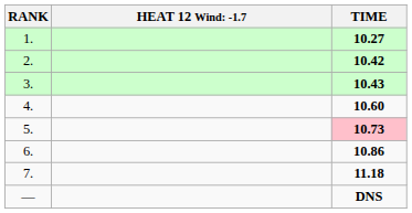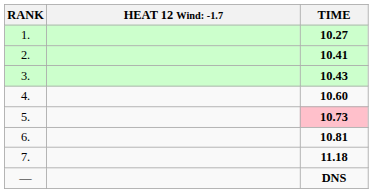 <table class="wikitable" style="border-collapse: collapse; font-size: 90%;">
 <tr>
 <th>RANK</th>
 <th style="width: 20em">HEAT 12 <small>Wind: -1.7</small></th>
 <th style="width: 5em">TIME</th>
 </tr>
 <tr style="background:#ccffcc;">
 <td align="center">1.</td>
 <td></td>
 <td align="center"><strong>10.27</strong></td>
 </tr>
 <tr style="background:#ccffcc;">
 <td align="center">2.</td>
 <td></td>
-<td align="center"><strong>10.42</strong></td>
+<td align="center"><strong>10.41</strong></td>
 </tr>
 <tr style="background:#ccffcc;">
 <td align="center">3.</td>
 <td></td>
 <td align="center"><strong>10.43</strong></td>
 </tr>
 <tr>
 <td align="center">4.</td>
 <td></td>
 <td align="center"><strong>10.60</strong></td>
 </tr>
 <tr>
 <td align="center">5.</td>
 <td></td>
 <td align="center" style="background: pink;"><strong>10.73</strong></td>
 </tr>
 <tr>
 <td align="center">6.</td>
 <td></td>
-<td align="center"><strong>10.86</strong></td>
+<td align="center"><strong>10.81</strong></td>
 </tr>
 <tr>
 <td align="center">7.</td>
 <td></td>
 <td align="center"><strong>11.18</strong></td>
 </tr>
 <tr>
 <td align="center">—</td>
 <td></td>
 <td align="center"><strong>DNS</strong></td>
 </tr>
 </table>
